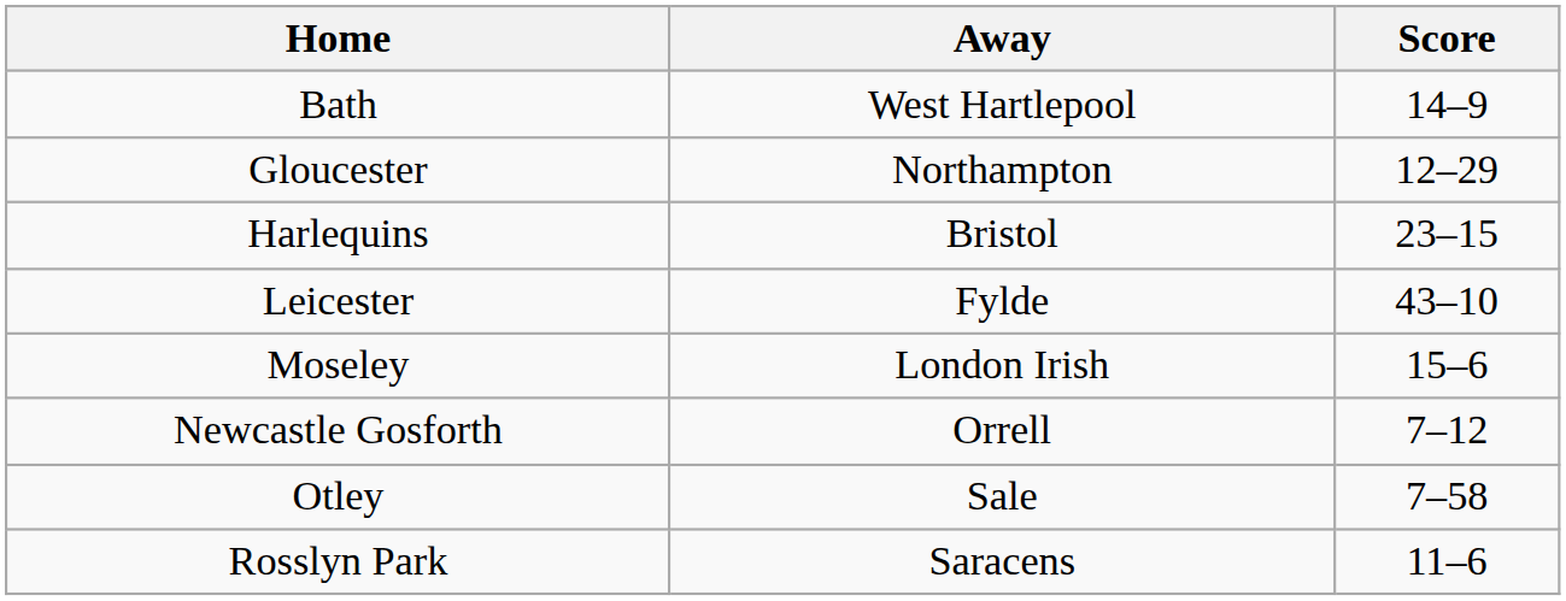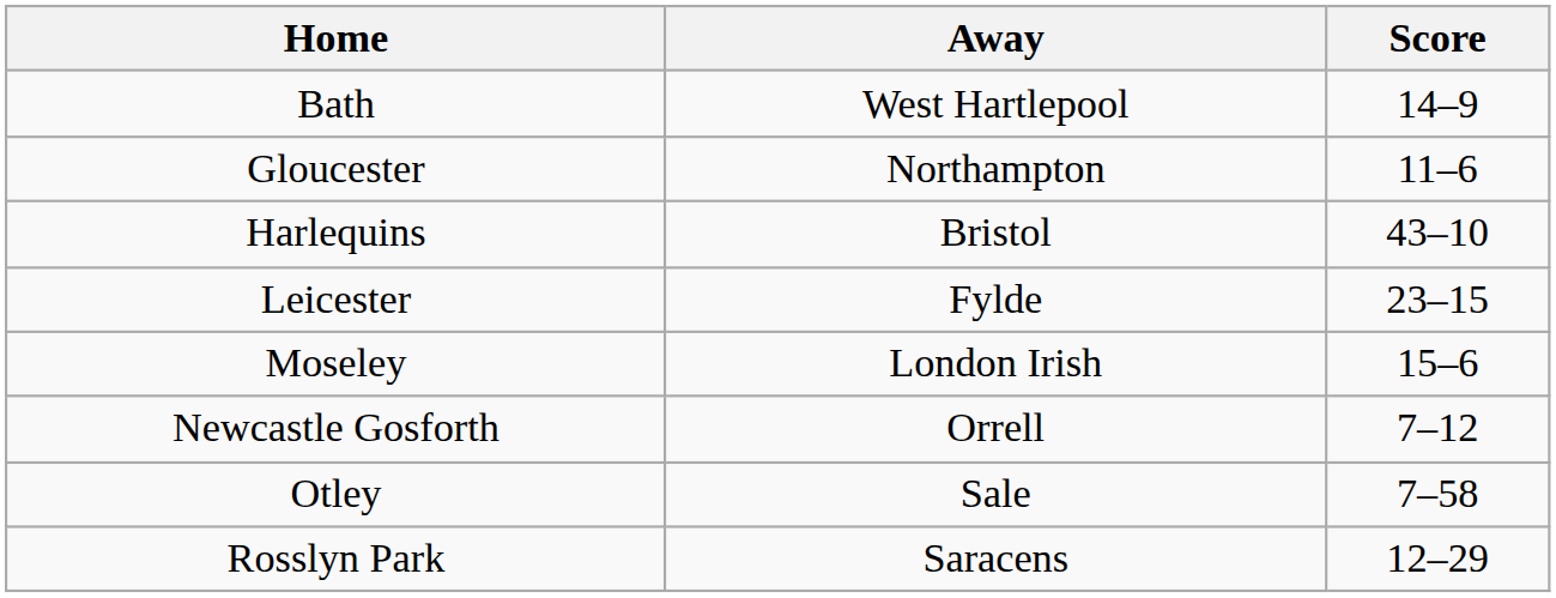 <table class="wikitable" style="text-align: center">
 <tr>
 <th width=250>Home</th>
 <th width=250>Away</th>
 <th width=80>Score</th>
 </tr>
 <tr>
 <td>Bath</td>
 <td>West Hartlepool</td>
 <td>14–9</td>
 </tr>
 <tr>
 <td>Gloucester</td>
 <td>Northampton</td>
-<td>12–29</td>
+<td>11–6</td>
 </tr>
 <tr>
 <td>Harlequins</td>
 <td>Bristol</td>
-<td>23–15</td>
+<td>43–10</td>
 </tr>
 <tr>
 <td>Leicester</td>
 <td>Fylde</td>
-<td>43–10</td>
+<td>23–15</td>
 </tr>
 <tr>
 <td>Moseley</td>
 <td>London Irish</td>
 <td>15–6</td>
 </tr>
 <tr>
 <td>Newcastle Gosforth</td>
 <td>Orrell</td>
 <td>7–12</td>
 </tr>
 <tr>
 <td>Otley</td>
 <td>Sale</td>
 <td>7–58</td>
 </tr>
 <tr>
 <td>Rosslyn Park</td>
 <td>Saracens</td>
-<td>11–6</td>
+<td>12–29</td>
 </tr>
 </table>
